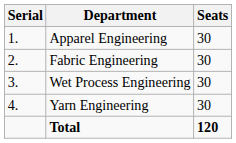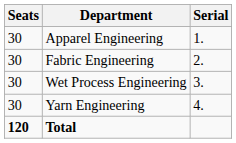 <table class="wikitable">
 <tr>
+<th>Seats</th>
+<th>Department</th>
 <th>Serial</th>
-<th>Department</th>
-<th>Seats</th>
 </tr>
 <tr>
+<td>30</td>
+<td>Apparel Engineering</td>
 <td>1.</td>
-<td>Apparel Engineering</td>
-<td>30</td>
 </tr>
 <tr>
+<td>30</td>
+<td>Fabric Engineering</td>
 <td>2.</td>
-<td>Fabric Engineering</td>
-<td>30</td>
 </tr>
 <tr>
+<td>30</td>
+<td>Wet Process Engineering</td>
 <td>3.</td>
-<td>Wet Process Engineering</td>
-<td>30</td>
 </tr>
 <tr>
+<td>30</td>
+<td>Yarn Engineering</td>
 <td>4.</td>
-<td>Yarn Engineering</td>
-<td>30</td>
 </tr>
 <tr>
+<td><strong>120</strong></td>
+<td><strong>Total</strong></td>
 <td></td>
-<td><strong>Total</strong></td>
-<td><strong>120</strong></td>
 </tr>
 </table>
